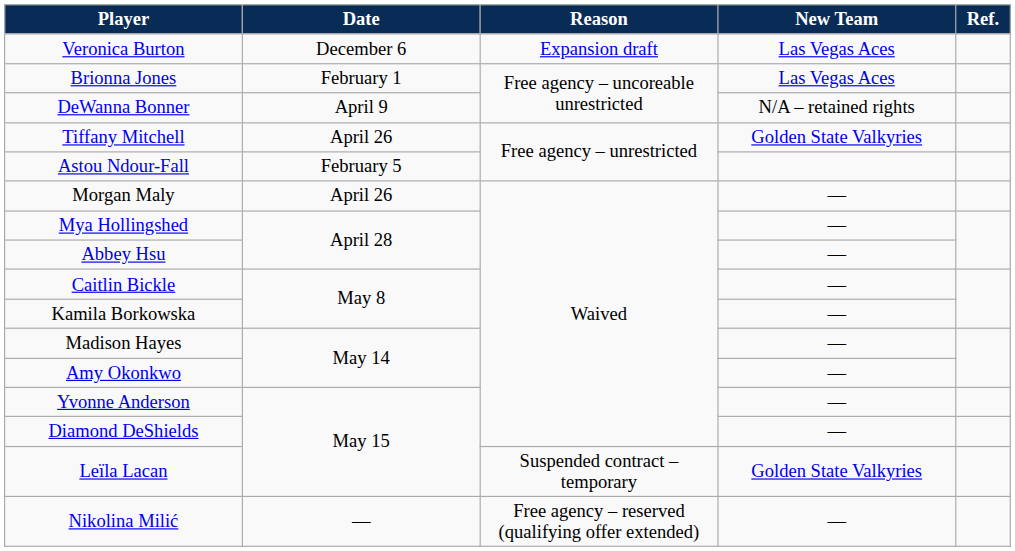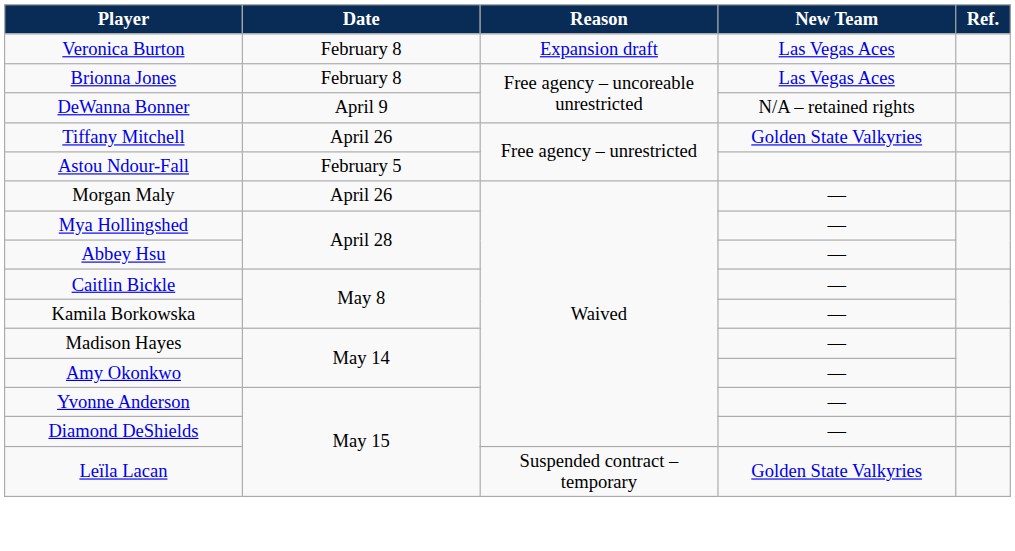 <table class="wikitable sortable sortable" style="text-align: center">
 <tr>
 <th style="background:#092C57; color:white" width="10%">Player</th>
 <th style="background:#092C57; color:white" width="10%">Date</th>
 <th style="background:#092C57; color:white" width="10%">Reason</th>
 <th style="background:#092C57; color:white" width="10%">New Team</th>
 <th style="background:#092C57; color:white" width="1%" class="unsortable">Ref.</th>
 </tr>
 <tr>
 <td><a href='#'>Veronica Burton</a></td>
-<td>December 6</td>
+<td>February 8</td>
 <td><a href='#'>Expansion draft</a></td>
 <td><a href='#'>Las Vegas Aces</a></td>
 <td></td>
 </tr>
 <tr>
 <td><a href='#'>Brionna Jones</a></td>
-<td>February 1</td>
+<td>February 8</td>
 <td rowspan=2>Free agency – uncoreable unrestricted</td>
 <td><a href='#'>Las Vegas Aces</a></td>
 <td></td>
 </tr>
 <tr>
 <td><a href='#'>DeWanna Bonner</a></td>
 <td>April 9</td>
 <td>N/A – retained rights</td>
 <td></td>
 </tr>
 <tr>
 <td><a href='#'>Tiffany Mitchell</a></td>
 <td>April 26</td>
 <td rowspan=2>Free agency – unrestricted</td>
 <td><a href='#'>Golden State Valkyries</a></td>
 <td></td>
 </tr>
 <tr>
 <td><a href='#'>Astou Ndour-Fall</a></td>
 <td>February 5</td>
 <td></td>
 <td></td>
 </tr>
 <tr>
 <td>Morgan Maly</td>
 <td>April 26</td>
 <td rowspan=9>Waived</td>
 <td>—</td>
 <td></td>
 </tr>
 <tr>
 <td><a href='#'>Mya Hollingshed</a></td>
 <td rowspan=2>April 28</td>
 <td>—</td>
 <td rowspan=2></td>
 </tr>
 <tr>
 <td><a href='#'>Abbey Hsu</a></td>
 <td>—</td>
 </tr>
 <tr>
 <td><a href='#'>Caitlin Bickle</a></td>
 <td rowspan="2">May 8</td>
 <td>—</td>
 <td rowspan="2"></td>
 </tr>
 <tr>
 <td>Kamila Borkowska</td>
 <td>—</td>
 </tr>
 <tr>
 <td>Madison Hayes</td>
 <td rowspan="2">May 14</td>
 <td>—</td>
 <td rowspan="2"></td>
 </tr>
 <tr>
 <td><a href='#'>Amy Okonkwo</a></td>
 <td>—</td>
 </tr>
 <tr>
 <td><a href='#'>Yvonne Anderson</a></td>
 <td rowspan=3>May 15</td>
 <td>—</td>
 <td></td>
 </tr>
 <tr>
 <td><a href='#'>Diamond DeShields</a></td>
 <td>—</td>
 <td></td>
 </tr>
 <tr>
 <td><a href='#'>Leïla Lacan</a></td>
 <td>Suspended contract – temporary</td>
 <td><a href='#'>Golden State Valkyries</a></td>
 <td></td>
 </tr>
-<tr>
-<td><a href='#'>Nikolina Milić</a></td>
-<td>—</td>
-<td>Free agency – reserved<br>(qualifying offer extended)</td>
-<td>—</td>
-<td></td>
-</tr>
 </table>
